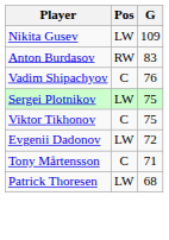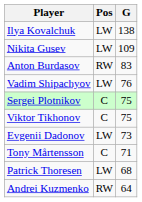 <table class="wikitable">
 <tr>
 <th>Player</th>
 <th>Pos</th>
 <th>G</th>
+</tr>
+<tr style="text-align:center;">
+<td style="text-align:left;"> <a href='#'>Ilya Kovalchuk</a></td>
+<td>LW</td>
+<td>138</td>
 </tr>
 <tr style="text-align:center;">
 <td style="text-align:left;"> <a href='#'>Nikita Gusev</a></td>
 <td>LW</td>
 <td>109</td>
 </tr>
 <tr style="text-align:center;">
 <td style="text-align:left;"> <a href='#'>Anton Burdasov</a></td>
 <td>RW</td>
 <td>83</td>
 </tr>
 <tr style="text-align:center;">
 <td style="text-align:left;"> <a href='#'>Vadim Shipachyov</a></td>
-<td>C</td>
+<td>LW</td>
 <td>76</td>
 </tr>
 <tr style="text-align:center;"  bgcolor="#cfc">
 <td style="text-align:left;"> <a href='#'>Sergei Plotnikov</a></td>
-<td>LW</td>
+<td>C</td>
 <td>75</td>
 </tr>
 <tr style="text-align:center;">
 <td style="text-align:left;"> <a href='#'>Viktor Tikhonov</a></td>
 <td>C</td>
 <td>75</td>
 </tr>
 <tr style="text-align:center;">
 <td style="text-align:left;"> <a href='#'>Evgenii Dadonov</a></td>
 <td>LW</td>
-<td>72</td>
+<td>73</td>
 </tr>
 <tr style="text-align:center;">
 <td style="text-align:left;"> <a href='#'>Tony Mårtensson</a></td>
 <td>C</td>
 <td>71</td>
 </tr>
 <tr style="text-align:center;">
 <td style="text-align:left;"> <a href='#'>Patrick Thoresen</a></td>
 <td>LW</td>
 <td>68</td>
 </tr>
+<tr style="text-align:center;">
+<td style="text-align:left;"> <a href='#'>Andrei Kuzmenko</a></td>
+<td>RW</td>
+<td>64</td>
+</tr>
 </table>
